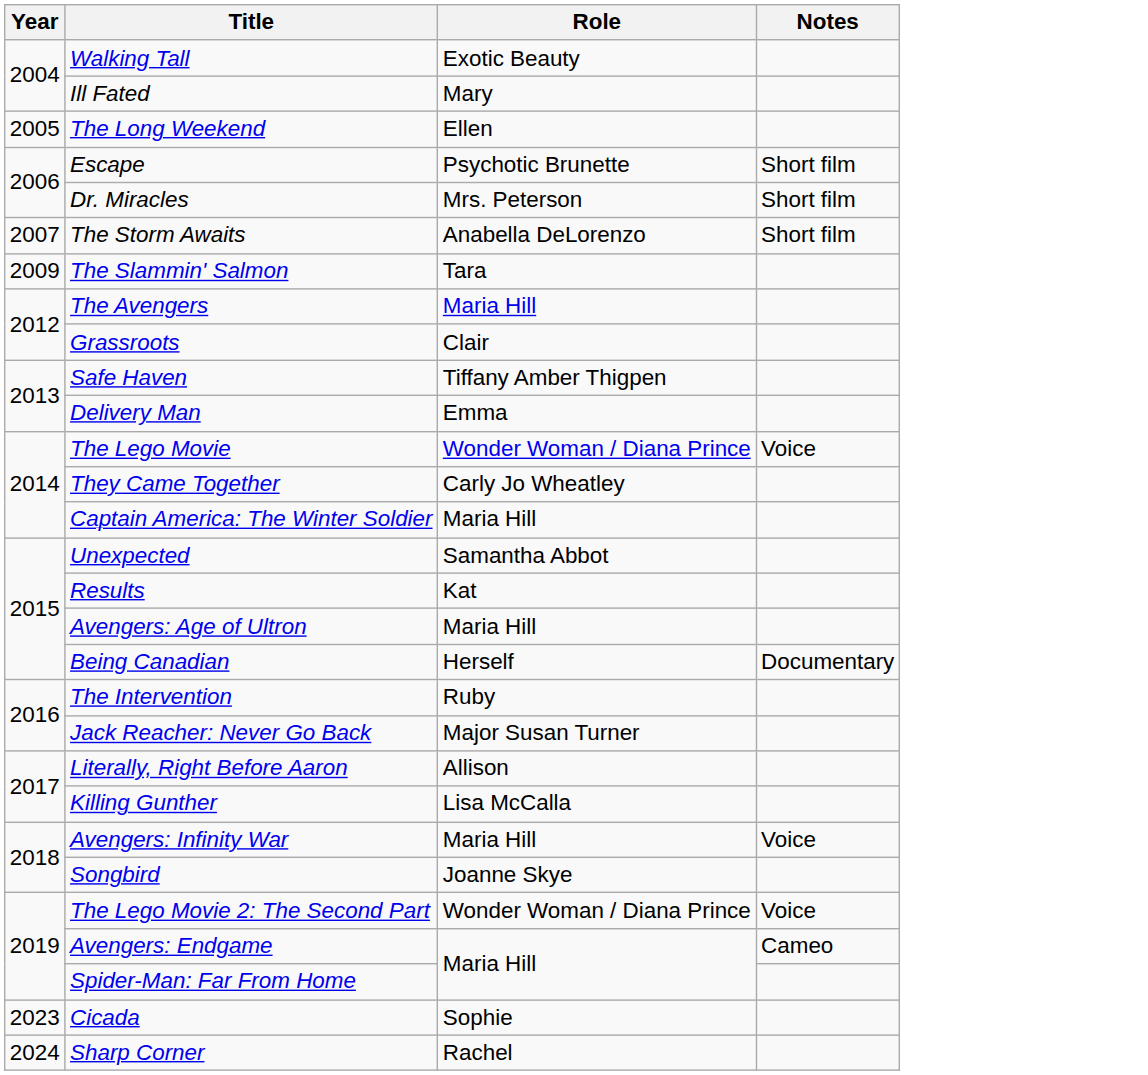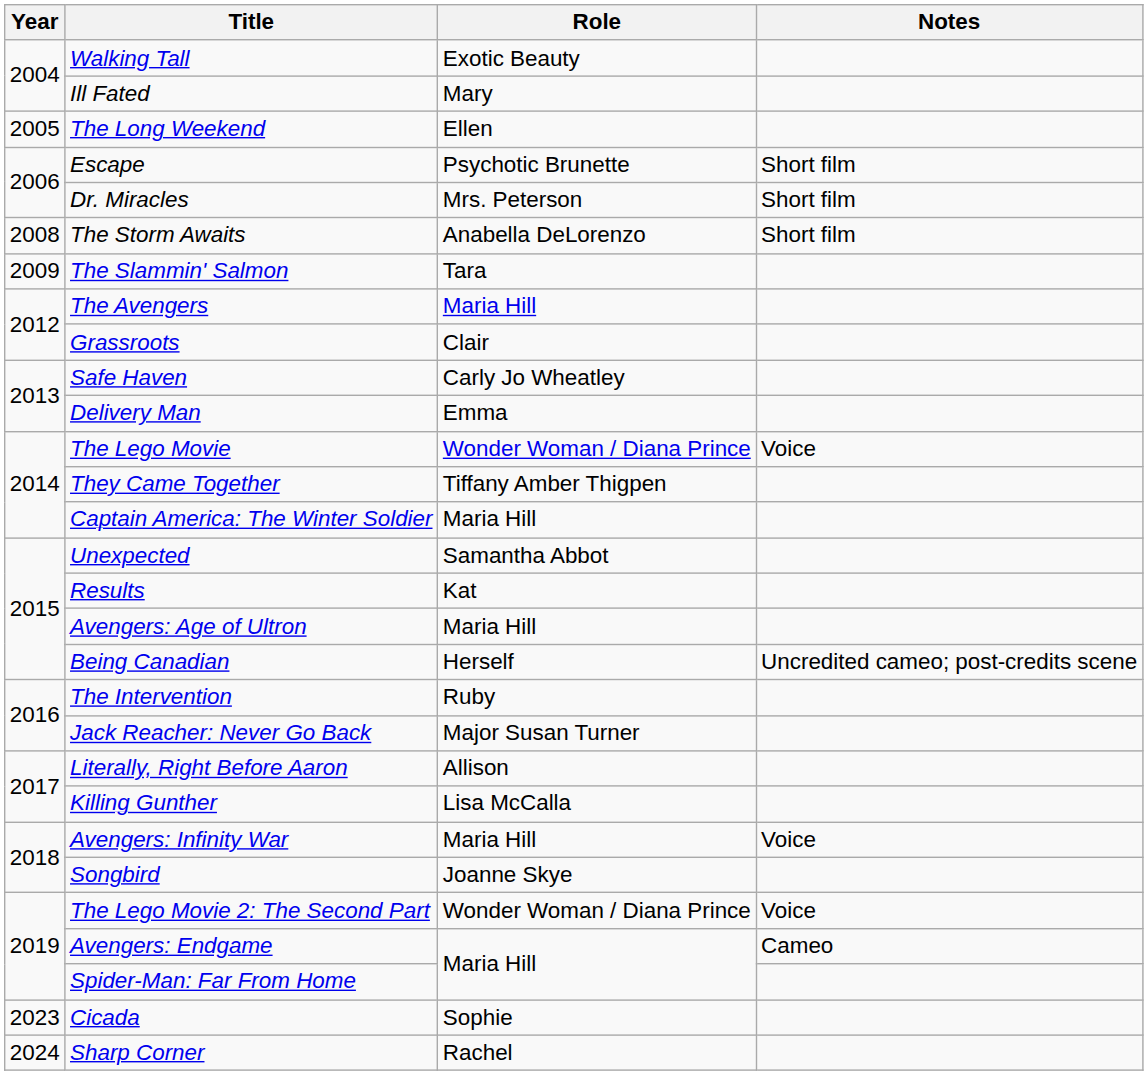 <table class="wikitable sortable">
 <tr>
 <th>Year</th>
 <th>Title</th>
 <th>Role</th>
 <th class="unsortable">Notes</th>
 </tr>
 <tr>
 <td rowspan="2">2004</td>
 <td><em><a href='#'>Walking Tall</a></em></td>
 <td>Exotic Beauty</td>
 <td></td>
 </tr>
 <tr>
 <td><em>Ill Fated</em></td>
 <td>Mary</td>
 <td></td>
 </tr>
 <tr>
 <td>2005</td>
 <td data-sort-value="Long Weekend, The"><em><a href='#'>The Long Weekend</a></em></td>
 <td>Ellen</td>
 <td></td>
 </tr>
 <tr>
 <td rowspan="2">2006</td>
 <td><em>Escape</em></td>
 <td>Psychotic Brunette</td>
 <td>Short film</td>
 </tr>
 <tr>
 <td><em>Dr. Miracles</em></td>
 <td>Mrs. Peterson</td>
 <td>Short film</td>
 </tr>
 <tr>
-<td>2007</td>
+<td>2008</td>
 <td data-sort-value="Storm Awaits, The"><em>The Storm Awaits</em></td>
 <td>Anabella DeLorenzo</td>
 <td>Short film</td>
 </tr>
 <tr>
 <td>2009</td>
 <td data-sort-value="Slammin' Salmon, The"><em><a href='#'>The Slammin' Salmon</a></em></td>
 <td>Tara</td>
 <td></td>
 </tr>
 <tr>
 <td rowspan="2">2012</td>
 <td data-sort-value="Avengers, The"><em><a href='#'>The Avengers</a></em></td>
 <td><a href='#'>Maria Hill</a></td>
 <td></td>
 </tr>
 <tr>
 <td><em><a href='#'>Grassroots</a></em></td>
 <td>Clair</td>
 <td></td>
 </tr>
 <tr>
 <td rowspan="2">2013</td>
 <td><em><a href='#'>Safe Haven</a></em></td>
-<td>Tiffany Amber Thigpen</td>
+<td>Carly Jo Wheatley</td>
 <td></td>
 </tr>
 <tr>
 <td><em><a href='#'>Delivery Man</a></em></td>
 <td>Emma</td>
 <td></td>
 </tr>
 <tr>
 <td rowspan="3">2014</td>
 <td data-sort-value="Lego Movie, The"><em><a href='#'>The Lego Movie</a></em></td>
 <td><a href='#'>Wonder Woman / Diana Prince</a></td>
 <td>Voice</td>
 </tr>
 <tr>
 <td><em><a href='#'>They Came Together</a></em></td>
-<td>Carly Jo Wheatley</td>
+<td>Tiffany Amber Thigpen</td>
 <td></td>
 </tr>
 <tr>
 <td><em><a href='#'>Captain America: The Winter Soldier</a></em></td>
 <td>Maria Hill</td>
 <td></td>
 </tr>
 <tr>
 <td rowspan="4">2015</td>
 <td><em><a href='#'>Unexpected</a></em></td>
 <td>Samantha Abbot</td>
 <td></td>
 </tr>
 <tr>
 <td><em><a href='#'>Results</a></em></td>
 <td>Kat</td>
 <td></td>
 </tr>
 <tr>
 <td><em><a href='#'>Avengers: Age of Ultron</a></em></td>
 <td>Maria Hill</td>
 <td></td>
 </tr>
 <tr>
 <td><em><a href='#'>Being Canadian</a></em></td>
 <td>Herself</td>
-<td>Documentary</td>
+<td>Uncredited cameo; post-credits scene</td>
 </tr>
 <tr>
 <td rowspan="2">2016</td>
 <td data-sort-value="Intervention, The"><em><a href='#'>The Intervention</a></em></td>
 <td>Ruby</td>
 <td></td>
 </tr>
 <tr>
 <td><em><a href='#'>Jack Reacher: Never Go Back</a></em></td>
 <td>Major Susan Turner</td>
 <td></td>
 </tr>
 <tr>
 <td rowspan="2">2017</td>
 <td><em><a href='#'>Literally, Right Before Aaron</a></em></td>
 <td>Allison</td>
 <td></td>
 </tr>
 <tr>
 <td><em><a href='#'>Killing Gunther</a></em></td>
 <td>Lisa McCalla</td>
 <td></td>
 </tr>
 <tr>
 <td rowspan="2">2018</td>
 <td><em><a href='#'>Avengers: Infinity War</a></em></td>
 <td>Maria Hill</td>
 <td>Voice</td>
 </tr>
 <tr>
 <td><em><a href='#'>Songbird</a></em></td>
 <td>Joanne Skye</td>
 <td></td>
 </tr>
 <tr>
 <td rowspan="3">2019</td>
 <td data-sort-value="Lego Movie 2: The Second Part, The"><em><a href='#'>The Lego Movie 2: The Second Part</a></em></td>
 <td>Wonder Woman / Diana Prince</td>
 <td>Voice</td>
 </tr>
 <tr>
 <td><em><a href='#'>Avengers: Endgame</a></em></td>
 <td rowspan="2">Maria Hill</td>
 <td>Cameo</td>
 </tr>
 <tr>
 <td><em><a href='#'>Spider-Man: Far From Home</a></em></td>
 <td></td>
 </tr>
 <tr>
 <td>2023</td>
 <td><em><a href='#'>Cicada</a></em></td>
 <td>Sophie</td>
 <td></td>
 </tr>
 <tr>
 <td>2024</td>
 <td><em><a href='#'>Sharp Corner</a></em></td>
 <td>Rachel</td>
 <td></td>
 </tr>
 </table>
